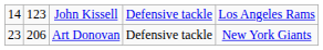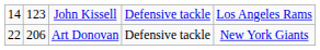 <table class="wikitable" style="text-align:center">
 <tr>
 <td>14</td>
 <td>123</td>
 <td><a href='#'>John Kissell</a></td>
 <td><a href='#'>Defensive tackle</a></td>
 <td><a href='#'>Los Angeles Rams</a></td>
 </tr>
 <tr>
-<td>23</td>
+<td>22</td>
 <td>206</td>
 <td><a href='#'>Art Donovan</a></td>
 <td>Defensive tackle</td>
 <td><a href='#'>New York Giants</a></td>
 </tr>
 </table>
